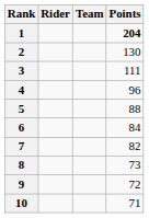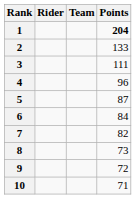 <table class="wikitable">
 <tr>
 <th scope="col">Rank</th>
 <th scope="col">Rider</th>
 <th scope="col">Team</th>
 <th scope="col">Points</th>
 </tr>
 <tr>
 <th scope="row">1</th>
 <td> </td>
 <td></td>
 <td style="text-align:right;"><strong>204</strong></td>
 </tr>
 <tr>
 <th scope="row">2</th>
 <td></td>
 <td></td>
-<td style="text-align:right;">130</td>
+<td style="text-align:right;">133</td>
 </tr>
 <tr>
 <th scope="row">3</th>
 <td></td>
 <td></td>
 <td style="text-align:right;">111</td>
 </tr>
 <tr>
 <th scope="row">4</th>
 <td></td>
 <td></td>
 <td style="text-align:right;">96</td>
 </tr>
 <tr>
 <th scope="row">5</th>
 <td> </td>
 <td></td>
-<td style="text-align:right;">88</td>
+<td style="text-align:right;">87</td>
 </tr>
 <tr>
 <th scope="row">6</th>
 <td></td>
 <td></td>
 <td style="text-align:right;">84</td>
 </tr>
 <tr>
 <th scope="row">7</th>
 <td></td>
 <td></td>
 <td style="text-align:right;">82</td>
 </tr>
 <tr>
 <th scope="row">8</th>
 <td> </td>
 <td></td>
 <td style="text-align:right;">73</td>
 </tr>
 <tr>
 <th scope="row">9</th>
 <td></td>
 <td></td>
 <td style="text-align:right;">72</td>
 </tr>
 <tr>
 <th scope="row">10</th>
 <td> </td>
 <td></td>
 <td style="text-align:right;">71</td>
 </tr>
 </table>
